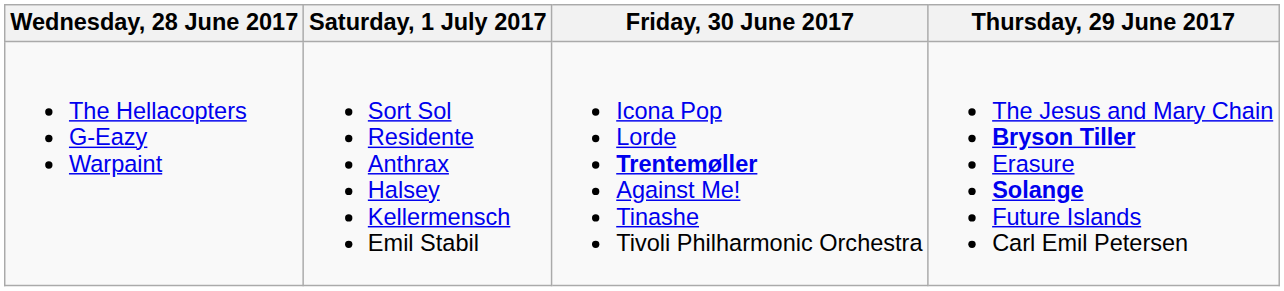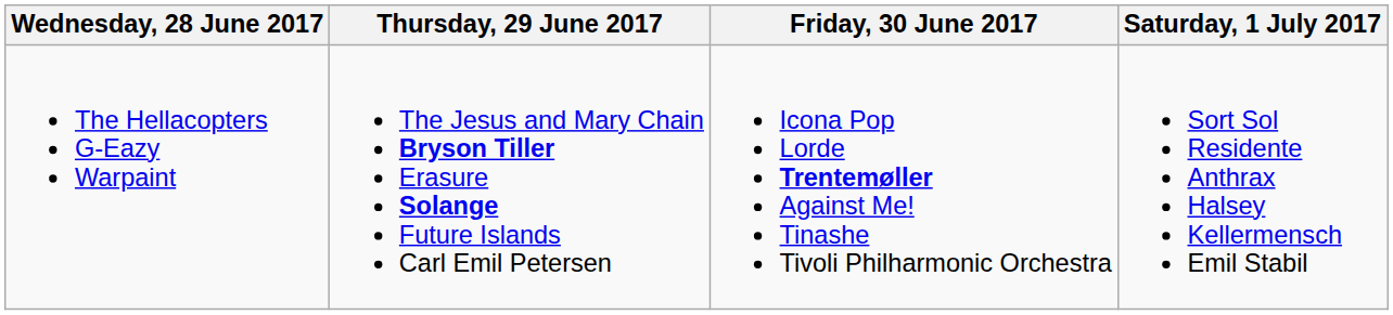 <table class="wikitable">
 <tr>
 <th>Wednesday, 28 June 2017</th>
+<th>Thursday, 29 June 2017</th>
+<th>Friday, 30 June 2017</th>
 <th>Saturday, 1 July 2017</th>
-<th>Friday, 30 June 2017</th>
-<th>Thursday, 29 June 2017</th>
 </tr>
 <tr valign="top">
 <td><br><ul><li><a href='#'>The Hellacopters</a></li><li><a href='#'>G-Eazy</a></li><li><a href='#'>Warpaint</a></li></ul></td>
+<td><br><ul><li><a href='#'>The Jesus and Mary Chain</a></li><li><strong><a href='#'>Bryson Tiller</a></strong></li><li><a href='#'>Erasure</a></li><li><strong><a href='#'>Solange</a></strong></li><li><a href='#'>Future Islands</a></li><li>Carl Emil Petersen</li></ul></td>
+<td><br><ul><li><a href='#'>Icona Pop</a></li><li><a href='#'>Lorde</a></li><li><strong><a href='#'>Trentemøller</a></strong></li><li><a href='#'>Against Me!</a></li><li><a href='#'>Tinashe</a></li><li>Tivoli Philharmonic Orchestra</li></ul></td>
 <td><br><ul><li><a href='#'>Sort Sol</a></li><li><a href='#'>Residente</a></li><li><a href='#'>Anthrax</a></li><li><a href='#'>Halsey</a></li><li><a href='#'>Kellermensch</a></li><li>Emil Stabil</li></ul></td>
-<td><br><ul><li><a href='#'>Icona Pop</a></li><li><a href='#'>Lorde</a></li><li><strong><a href='#'>Trentemøller</a></strong></li><li><a href='#'>Against Me!</a></li><li><a href='#'>Tinashe</a></li><li>Tivoli Philharmonic Orchestra</li></ul></td>
-<td><br><ul><li><a href='#'>The Jesus and Mary Chain</a></li><li><strong><a href='#'>Bryson Tiller</a></strong></li><li><a href='#'>Erasure</a></li><li><strong><a href='#'>Solange</a></strong></li><li><a href='#'>Future Islands</a></li><li>Carl Emil Petersen</li></ul></td>
 </tr>
 </table>
